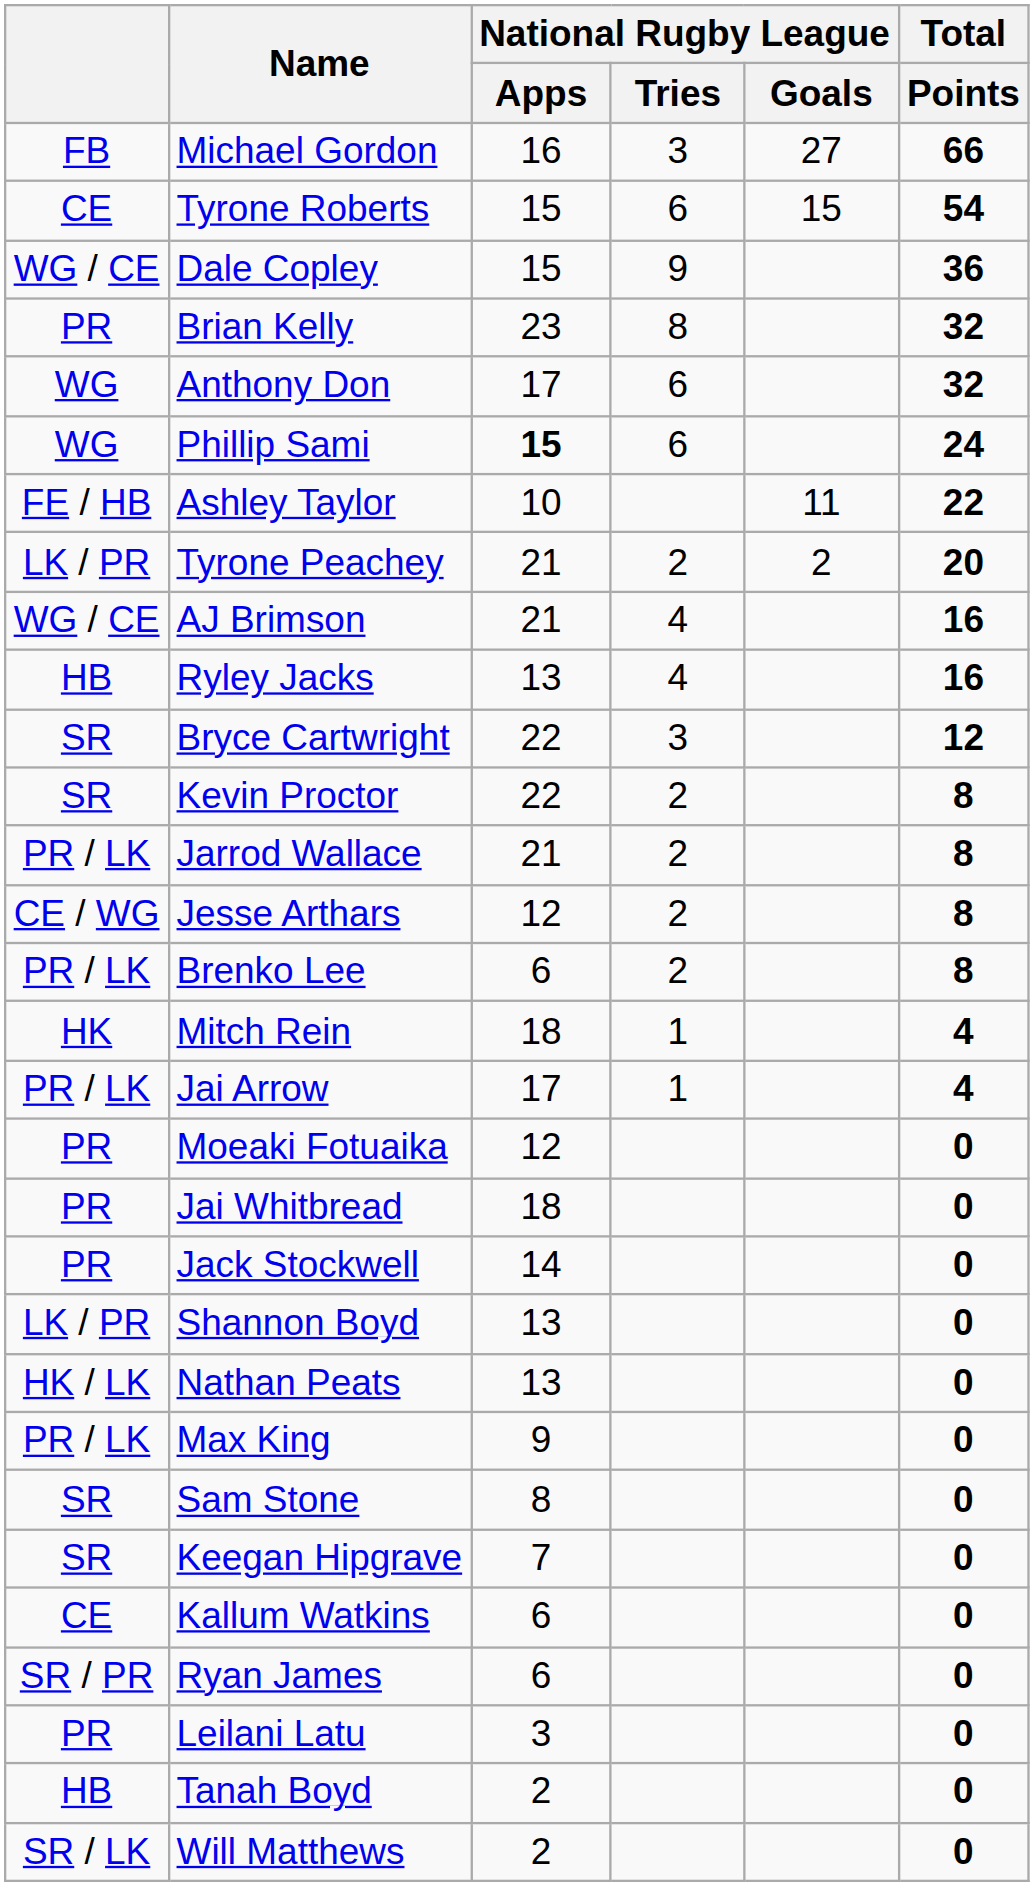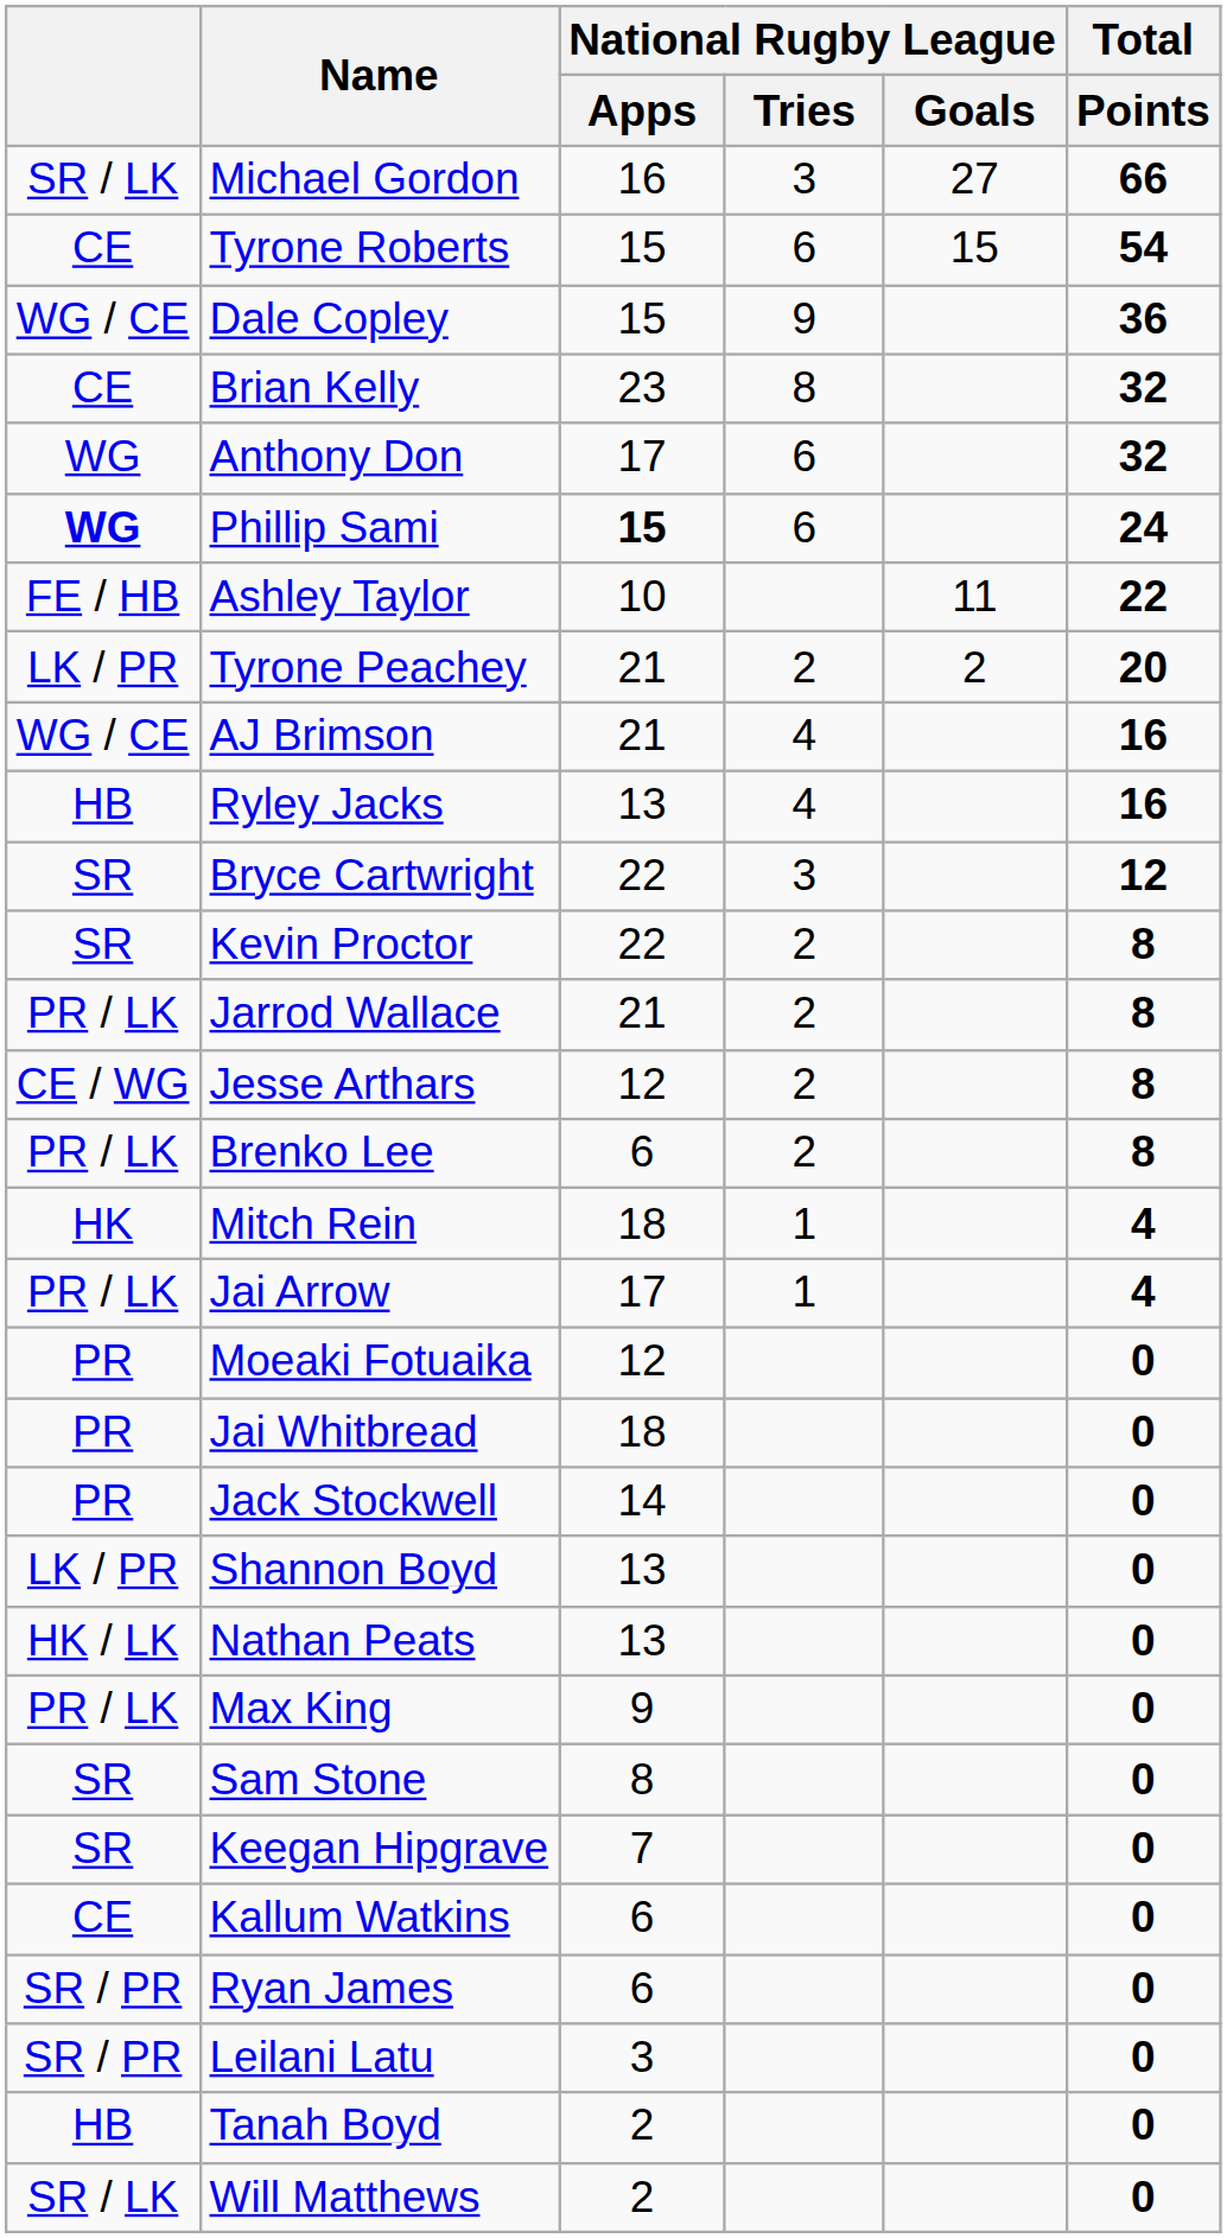 <table class="wikitable sortable" style="text-align:center;">
 <tr>
 <th rowspan="2"></th>
 <th rowspan="2">Name</th>
 <th colspan="3">National Rugby League</th>
 <th>Total</th>
 </tr>
 <tr>
 <th>Apps</th>
 <th>Tries</th>
 <th>Goals</th>
 <th>Points</th>
 </tr>
 <tr>
-<td><a href='#'>FB</a></td>
+<td><a href='#'>SR</a> / <a href='#'>LK</a></td>
 <td align="left"><a href='#'>Michael Gordon</a></td>
 <td>16</td>
 <td>3</td>
 <td>27</td>
 <td><strong>66</strong></td>
 </tr>
 <tr>
 <td><a href='#'>CE</a></td>
 <td align="left"><a href='#'>Tyrone Roberts</a></td>
 <td>15</td>
 <td>6</td>
 <td>15</td>
 <td><strong>54</strong></td>
 </tr>
 <tr>
 <td><a href='#'>WG</a> / <a href='#'>CE</a></td>
 <td align="left"><a href='#'>Dale Copley</a></td>
 <td>15</td>
 <td>9</td>
 <td></td>
 <td><strong>36</strong></td>
 </tr>
 <tr>
-<td><a href='#'>PR</a></td>
+<td><a href='#'>CE</a></td>
 <td align="left"><a href='#'>Brian Kelly</a></td>
 <td>23</td>
 <td>8</td>
 <td></td>
 <td><strong>32</strong></td>
 </tr>
 <tr>
 <td><a href='#'>WG</a></td>
 <td align="left"><a href='#'>Anthony Don</a></td>
 <td>17</td>
 <td>6</td>
 <td></td>
 <td><strong>32</strong></td>
 </tr>
 <tr>
-<td><a href='#'>WG</a></td>
+<td><strong><a href='#'>WG</a></strong></td>
 <td align="left"><a href='#'>Phillip Sami</a></td>
 <td><strong>15</strong></td>
 <td>6</td>
 <td></td>
 <td><strong>24</strong></td>
 </tr>
 <tr>
 <td><a href='#'>FE</a> / <a href='#'>HB</a></td>
 <td align="left"><a href='#'>Ashley Taylor</a></td>
 <td>10</td>
 <td></td>
 <td>11</td>
 <td><strong>22</strong></td>
 </tr>
 <tr>
 <td><a href='#'>LK</a> / <a href='#'>PR</a></td>
 <td align="left"><a href='#'>Tyrone Peachey</a></td>
 <td>21</td>
 <td>2</td>
 <td>2</td>
 <td><strong>20</strong></td>
 </tr>
 <tr>
 <td><a href='#'>WG</a> / <a href='#'>CE</a></td>
 <td align="left"><a href='#'>AJ Brimson</a></td>
 <td>21</td>
 <td>4</td>
 <td></td>
 <td><strong>16</strong></td>
 </tr>
 <tr>
 <td><a href='#'>HB</a></td>
 <td align="left"><a href='#'>Ryley Jacks</a></td>
 <td>13</td>
 <td>4</td>
 <td></td>
 <td><strong>16</strong></td>
 </tr>
 <tr>
 <td><a href='#'>SR</a></td>
 <td align="left"><a href='#'>Bryce Cartwright</a></td>
 <td>22</td>
 <td>3</td>
 <td></td>
 <td><strong>12</strong></td>
 </tr>
 <tr>
 <td><a href='#'>SR</a></td>
 <td align="left"><a href='#'>Kevin Proctor</a></td>
 <td>22</td>
 <td>2</td>
 <td></td>
 <td><strong>8</strong></td>
 </tr>
 <tr>
 <td><a href='#'>PR</a> / <a href='#'>LK</a></td>
 <td align="left"><a href='#'>Jarrod Wallace</a></td>
 <td>21</td>
 <td>2</td>
 <td></td>
 <td><strong>8</strong></td>
 </tr>
 <tr>
 <td><a href='#'>CE</a> / <a href='#'>WG</a></td>
 <td align="left"><a href='#'>Jesse Arthars</a></td>
 <td>12</td>
 <td>2</td>
 <td></td>
 <td><strong>8</strong></td>
 </tr>
 <tr>
 <td><a href='#'>PR</a> / <a href='#'>LK</a></td>
 <td align="left"><a href='#'>Brenko Lee</a></td>
 <td>6</td>
 <td>2</td>
 <td></td>
 <td><strong>8</strong></td>
 </tr>
 <tr>
 <td><a href='#'>HK</a></td>
 <td align="left"><a href='#'>Mitch Rein</a></td>
 <td>18</td>
 <td>1</td>
 <td></td>
 <td><strong>4</strong></td>
 </tr>
 <tr>
 <td><a href='#'>PR</a> / <a href='#'>LK</a></td>
 <td align="left"><a href='#'>Jai Arrow</a></td>
 <td>17</td>
 <td>1</td>
 <td></td>
 <td><strong>4</strong></td>
 </tr>
 <tr>
 <td><a href='#'>PR</a></td>
 <td align="left"><a href='#'>Moeaki Fotuaika</a></td>
 <td>12</td>
 <td></td>
 <td></td>
 <td><strong>0</strong></td>
 </tr>
 <tr>
 <td><a href='#'>PR</a></td>
 <td align="left"><a href='#'>Jai Whitbread</a></td>
 <td>18</td>
 <td></td>
 <td></td>
 <td><strong>0</strong></td>
 </tr>
 <tr>
 <td><a href='#'>PR</a></td>
 <td align="left"><a href='#'>Jack Stockwell</a></td>
 <td>14</td>
 <td></td>
 <td></td>
 <td><strong>0</strong></td>
 </tr>
 <tr>
 <td><a href='#'>LK</a> / <a href='#'>PR</a></td>
 <td align="left"><a href='#'>Shannon Boyd</a></td>
 <td>13</td>
 <td></td>
 <td></td>
 <td><strong>0</strong></td>
 </tr>
 <tr>
 <td><a href='#'>HK</a> / <a href='#'>LK</a></td>
 <td align="left"><a href='#'>Nathan Peats</a></td>
 <td>13</td>
 <td></td>
 <td></td>
 <td><strong>0</strong></td>
 </tr>
 <tr>
 <td><a href='#'>PR</a> / <a href='#'>LK</a></td>
 <td align="left"><a href='#'>Max King</a></td>
 <td>9</td>
 <td></td>
 <td></td>
 <td><strong>0</strong></td>
 </tr>
 <tr>
 <td><a href='#'>SR</a></td>
 <td align="left"><a href='#'>Sam Stone</a></td>
 <td>8</td>
 <td></td>
 <td></td>
 <td><strong>0</strong></td>
 </tr>
 <tr>
 <td><a href='#'>SR</a></td>
 <td align="left"><a href='#'>Keegan Hipgrave</a></td>
 <td>7</td>
 <td></td>
 <td></td>
 <td><strong>0</strong></td>
 </tr>
 <tr>
 <td><a href='#'>CE</a></td>
 <td align="left"><a href='#'>Kallum Watkins</a></td>
 <td>6</td>
 <td></td>
 <td></td>
 <td><strong>0</strong></td>
 </tr>
 <tr>
 <td><a href='#'>SR</a> / <a href='#'>PR</a></td>
 <td align="left"><a href='#'>Ryan James</a></td>
 <td>6</td>
 <td></td>
 <td></td>
 <td><strong>0</strong></td>
 </tr>
 <tr>
-<td><a href='#'>PR</a></td>
+<td><a href='#'>SR</a> / <a href='#'>PR</a></td>
 <td align="left"><a href='#'>Leilani Latu</a></td>
 <td>3</td>
 <td></td>
 <td></td>
 <td><strong>0</strong></td>
 </tr>
 <tr>
 <td><a href='#'>HB</a></td>
 <td align="left"><a href='#'>Tanah Boyd</a></td>
 <td>2</td>
 <td></td>
 <td></td>
 <td><strong>0</strong></td>
 </tr>
 <tr>
 <td><a href='#'>SR</a> / <a href='#'>LK</a></td>
 <td align="left"><a href='#'>Will Matthews</a></td>
 <td>2</td>
 <td></td>
 <td></td>
 <td><strong>0</strong></td>
 </tr>
 </table>
